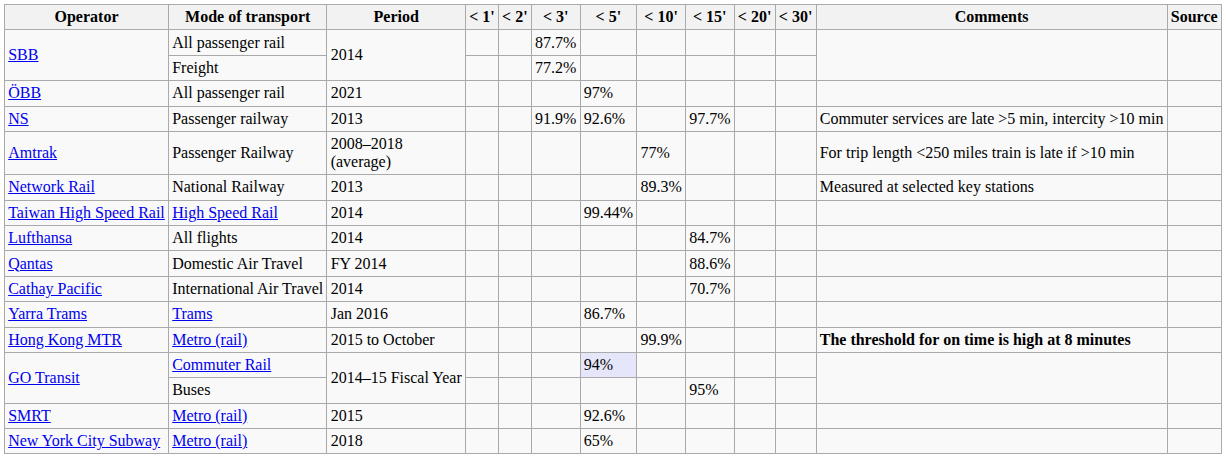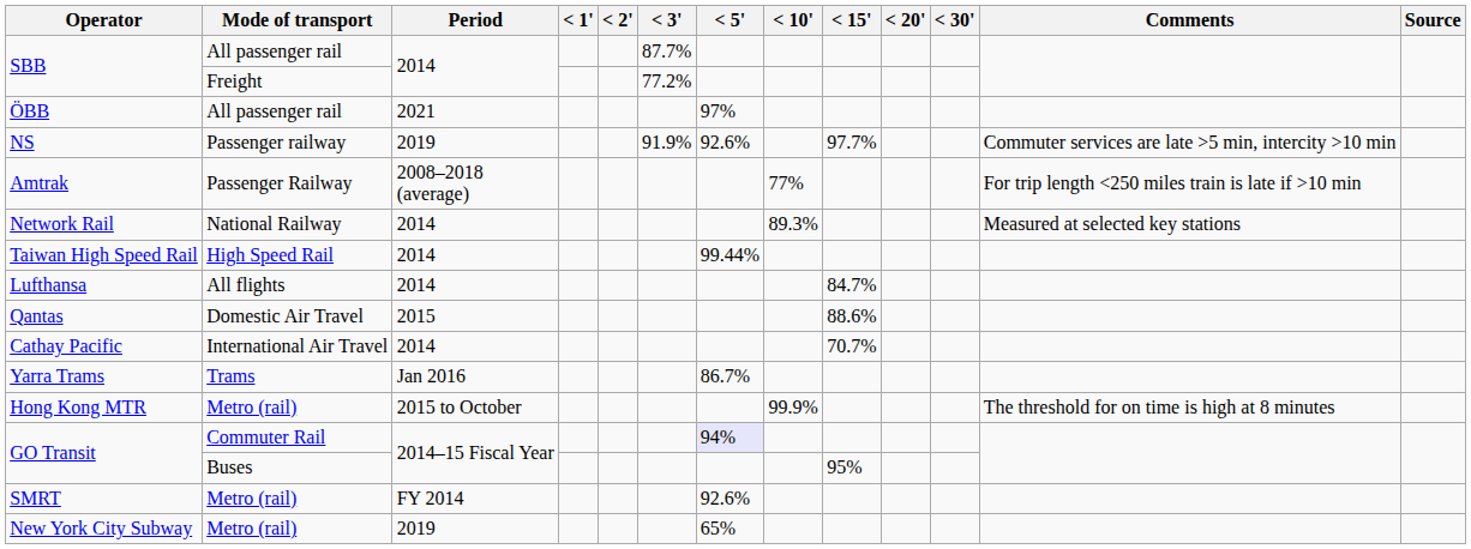 <table class="wikitable">
 <tr>
 <th>Operator</th>
 <th>Mode of transport</th>
 <th>Period</th>
 <th>< 1'</th>
 <th>< 2'</th>
 <th>< 3'</th>
 <th>< 5'</th>
 <th>< 10'</th>
 <th>< 15'</th>
 <th>< 20'</th>
 <th>< 30'</th>
 <th>Comments</th>
 <th>Source</th>
 </tr>
 <tr>
 <td rowspan="2"><a href='#'>SBB</a></td>
 <td>All passenger rail</td>
 <td rowspan="2">2014</td>
 <td></td>
 <td></td>
 <td>87.7%</td>
 <td></td>
 <td></td>
 <td></td>
 <td></td>
 <td></td>
 <td rowspan="2"></td>
 <td rowspan="2"></td>
 </tr>
 <tr>
 <td>Freight</td>
 <td></td>
 <td></td>
 <td>77.2%</td>
 <td></td>
 <td></td>
 <td></td>
 <td></td>
 <td></td>
 </tr>
 <tr>
 <td><a href='#'>ÖBB</a></td>
 <td>All passenger rail</td>
 <td>2021</td>
 <td></td>
 <td></td>
 <td></td>
 <td>97%</td>
 <td></td>
 <td></td>
 <td></td>
 <td></td>
 <td></td>
 <td></td>
 </tr>
 <tr>
 <td><a href='#'>NS</a></td>
 <td>Passenger railway</td>
-<td>2013</td>
+<td>2019</td>
 <td></td>
 <td></td>
 <td>91.9%</td>
 <td>92.6%</td>
 <td></td>
 <td>97.7%</td>
 <td></td>
 <td></td>
 <td>Commuter services are late >5 min, intercity >10 min</td>
 <td></td>
 </tr>
 <tr>
 <td><a href='#'>Amtrak</a></td>
 <td>Passenger Railway</td>
 <td>2008–2018<br>(average)</td>
 <td></td>
 <td></td>
 <td></td>
 <td></td>
 <td>77%</td>
 <td></td>
 <td></td>
 <td></td>
 <td>For trip length <250 miles train is late if >10 min</td>
 <td></td>
 </tr>
 <tr>
 <td><a href='#'>Network Rail</a></td>
 <td>National Railway</td>
-<td>2013</td>
+<td>2014</td>
 <td></td>
 <td></td>
 <td></td>
 <td></td>
 <td>89.3%</td>
 <td></td>
 <td></td>
 <td></td>
 <td>Measured at selected key stations</td>
 <td></td>
 </tr>
 <tr>
 <td><a href='#'>Taiwan High Speed Rail</a></td>
 <td><a href='#'>High Speed Rail</a></td>
 <td>2014</td>
 <td></td>
 <td></td>
 <td></td>
 <td>99.44%</td>
 <td></td>
 <td></td>
 <td></td>
 <td></td>
 <td></td>
 <td></td>
 </tr>
 <tr>
 <td><a href='#'>Lufthansa</a></td>
 <td>All flights</td>
 <td>2014</td>
 <td></td>
 <td></td>
 <td></td>
 <td></td>
 <td></td>
 <td>84.7%</td>
 <td></td>
 <td></td>
 <td></td>
 <td></td>
 </tr>
 <tr>
 <td><a href='#'>Qantas</a></td>
 <td>Domestic Air Travel</td>
-<td>FY 2014</td>
+<td>2015</td>
 <td></td>
 <td></td>
 <td></td>
 <td></td>
 <td></td>
 <td>88.6%</td>
 <td></td>
 <td></td>
 <td></td>
 <td></td>
 </tr>
 <tr>
 <td><a href='#'>Cathay Pacific</a></td>
 <td>International Air Travel</td>
 <td>2014</td>
 <td></td>
 <td></td>
 <td></td>
 <td></td>
 <td></td>
 <td>70.7%</td>
 <td></td>
 <td></td>
 <td></td>
 <td></td>
 </tr>
 <tr>
 </tr>
 <tr>
 <td><a href='#'>Yarra Trams</a></td>
 <td><a href='#'>Trams</a></td>
 <td>Jan 2016</td>
 <td></td>
 <td></td>
 <td></td>
 <td>86.7%</td>
 <td></td>
 <td></td>
 <td></td>
 <td></td>
 <td></td>
 <td></td>
 </tr>
 <tr>
 <td><a href='#'>Hong Kong MTR</a></td>
 <td><a href='#'>Metro (rail)</a></td>
 <td>2015 to October</td>
 <td></td>
 <td></td>
 <td></td>
 <td></td>
 <td>99.9%</td>
 <td></td>
 <td></td>
 <td></td>
-<td><strong>The threshold for on time is high at 8 minutes</strong></td>
+<td>The threshold for on time is high at 8 minutes</td>
 <td></td>
 </tr>
 <tr>
 <td rowspan="2"><a href='#'>GO Transit</a></td>
 <td><a href='#'>Commuter Rail</a></td>
 <td rowspan="2">2014–15 Fiscal Year</td>
 <td></td>
 <td></td>
 <td></td>
 <td style="background: lavender;">94%</td>
 <td></td>
 <td></td>
 <td></td>
 <td></td>
 <td rowspan="2"></td>
 <td rowspan="2"></td>
 </tr>
 <tr>
 <td>Buses</td>
 <td></td>
 <td></td>
 <td></td>
 <td></td>
 <td></td>
 <td>95%</td>
 <td></td>
 <td></td>
 </tr>
 <tr>
 <td><a href='#'>SMRT</a></td>
 <td><a href='#'>Metro (rail)</a></td>
-<td>2015</td>
+<td>FY 2014</td>
 <td></td>
 <td></td>
 <td></td>
 <td>92.6%</td>
 <td></td>
 <td></td>
 <td></td>
 <td></td>
 <td></td>
 <td></td>
 </tr>
 <tr>
 <td><a href='#'>New York City Subway</a></td>
 <td><a href='#'>Metro (rail)</a></td>
-<td>2018</td>
+<td>2019</td>
 <td></td>
 <td></td>
 <td></td>
 <td>65%</td>
 <td></td>
 <td></td>
 <td></td>
 <td></td>
 <td></td>
 <td></td>
 </tr>
 <tr>
 </tr>
 </table>
